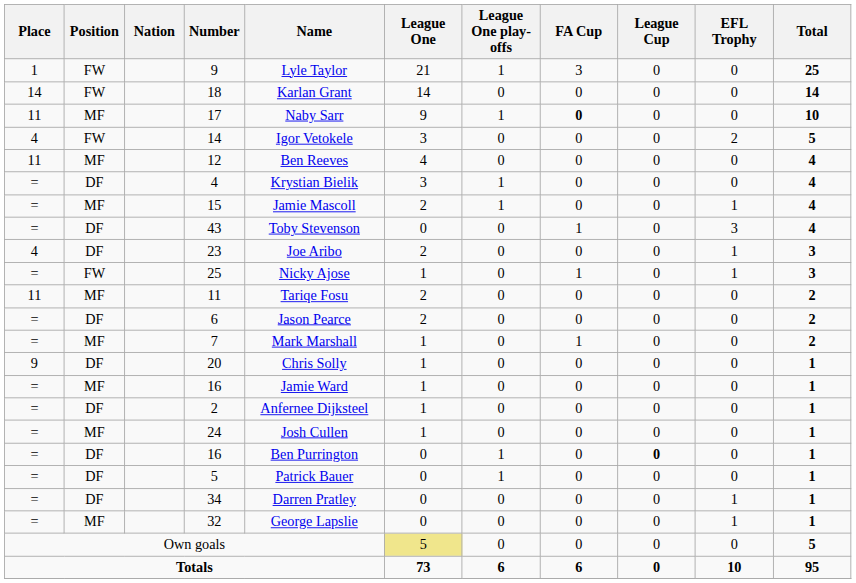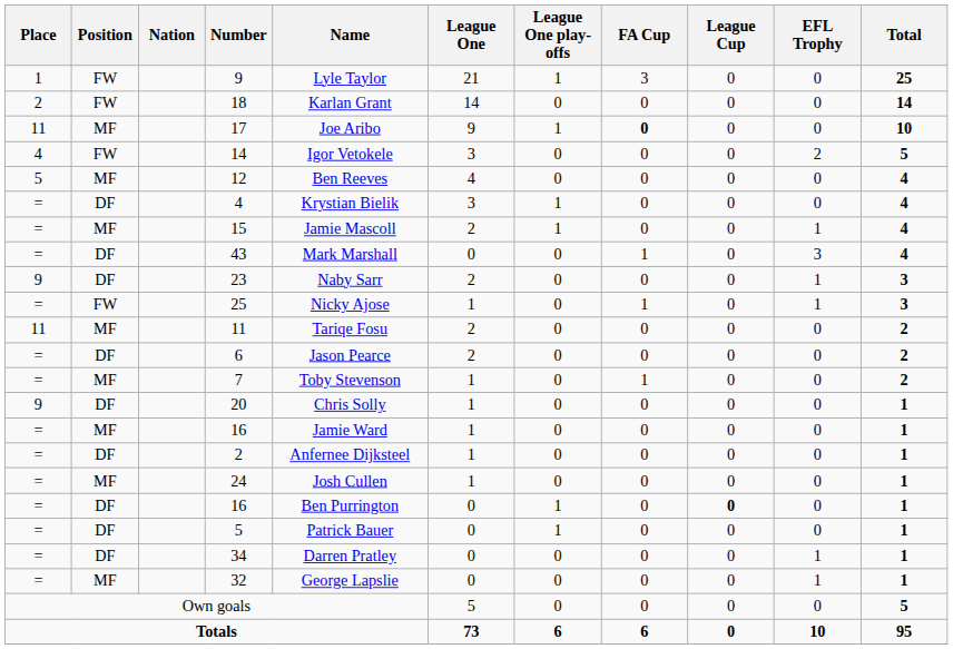 <table class="wikitable" style="font-size: 100%; text-align: center;">
 <tr>
 <th width=60>Place</th>
 <th width=60>Position</th>
 <th width=60>Nation</th>
 <th width=60>Number</th>
 <th width=150>Name</th>
 <th width=80>League One</th>
 <th width=80>League One play-offs</th>
 <th width=80>FA Cup</th>
 <th width=80>League Cup</th>
 <th width=80>EFL Trophy</th>
 <th width=80>Total</th>
 </tr>
 <tr>
 <td>1</td>
 <td>FW</td>
 <td></td>
 <td>9</td>
 <td><a href='#'>Lyle Taylor</a></td>
 <td>21</td>
 <td>1</td>
 <td>3</td>
 <td>0</td>
 <td>0</td>
 <td><strong>25</strong></td>
 </tr>
 <tr>
-<td>14</td>
+<td>2</td>
 <td>FW</td>
 <td></td>
 <td>18</td>
 <td><a href='#'>Karlan Grant</a></td>
 <td>14</td>
 <td>0</td>
 <td>0</td>
 <td>0</td>
 <td>0</td>
 <td><strong>14</strong></td>
 </tr>
 <tr>
 <td>11</td>
 <td>MF</td>
 <td></td>
 <td>17</td>
-<td><a href='#'>Naby Sarr</a></td>
+<td><a href='#'>Joe Aribo</a></td>
 <td>9</td>
 <td>1</td>
 <td><strong>0</strong></td>
 <td>0</td>
 <td>0</td>
 <td><strong>10</strong></td>
 </tr>
 <tr>
 <td>4</td>
 <td>FW</td>
 <td></td>
 <td>14</td>
 <td><a href='#'>Igor Vetokele</a></td>
 <td>3</td>
 <td>0</td>
 <td>0</td>
 <td>0</td>
 <td>2</td>
 <td><strong>5</strong></td>
 </tr>
 <tr>
-<td>11</td>
+<td>5</td>
 <td>MF</td>
 <td></td>
 <td>12</td>
 <td><a href='#'>Ben Reeves</a></td>
 <td>4</td>
 <td>0</td>
 <td>0</td>
 <td>0</td>
 <td>0</td>
 <td><strong>4</strong></td>
 </tr>
 <tr>
 <td>=</td>
 <td>DF</td>
 <td></td>
 <td>4</td>
 <td><a href='#'>Krystian Bielik</a></td>
 <td>3</td>
 <td>1</td>
 <td>0</td>
 <td>0</td>
 <td>0</td>
 <td><strong>4</strong></td>
 </tr>
 <tr>
 <td>=</td>
 <td>MF</td>
 <td></td>
 <td>15</td>
 <td><a href='#'>Jamie Mascoll</a></td>
 <td>2</td>
 <td>1</td>
 <td>0</td>
 <td>0</td>
 <td>1</td>
 <td><strong>4</strong></td>
 </tr>
 <tr>
 <td>=</td>
 <td>DF</td>
 <td></td>
 <td>43</td>
-<td><a href='#'>Toby Stevenson</a></td>
+<td><a href='#'>Mark Marshall</a></td>
 <td>0</td>
 <td>0</td>
 <td>1</td>
 <td>0</td>
 <td>3</td>
 <td><strong>4</strong></td>
 </tr>
 <tr>
-<td>4</td>
+<td>9</td>
 <td>DF</td>
 <td></td>
 <td>23</td>
-<td><a href='#'>Joe Aribo</a></td>
+<td><a href='#'>Naby Sarr</a></td>
 <td>2</td>
 <td>0</td>
 <td>0</td>
 <td>0</td>
 <td>1</td>
 <td><strong>3</strong></td>
 </tr>
 <tr>
 <td>=</td>
 <td>FW</td>
 <td></td>
 <td>25</td>
 <td><a href='#'>Nicky Ajose</a></td>
 <td>1</td>
 <td>0</td>
 <td>1</td>
 <td>0</td>
 <td>1</td>
 <td><strong>3</strong></td>
 </tr>
 <tr>
 <td>11</td>
 <td>MF</td>
 <td></td>
 <td>11</td>
 <td><a href='#'>Tariqe Fosu</a></td>
 <td>2</td>
 <td>0</td>
 <td>0</td>
 <td>0</td>
 <td>0</td>
 <td><strong>2</strong></td>
 </tr>
 <tr>
 <td>=</td>
 <td>DF</td>
 <td></td>
 <td>6</td>
 <td><a href='#'>Jason Pearce</a></td>
 <td>2</td>
 <td>0</td>
 <td>0</td>
 <td>0</td>
 <td>0</td>
 <td><strong>2</strong></td>
 </tr>
 <tr>
 <td>=</td>
 <td>MF</td>
 <td></td>
 <td>7</td>
-<td><a href='#'>Mark Marshall</a></td>
+<td><a href='#'>Toby Stevenson</a></td>
 <td>1</td>
 <td>0</td>
 <td>1</td>
 <td>0</td>
 <td>0</td>
 <td><strong>2</strong></td>
 </tr>
 <tr>
 <td>9</td>
 <td>DF</td>
 <td></td>
 <td>20</td>
 <td><a href='#'>Chris Solly</a></td>
 <td>1</td>
 <td>0</td>
 <td>0</td>
 <td>0</td>
 <td>0</td>
 <td><strong>1</strong></td>
 </tr>
 <tr>
 <td>=</td>
 <td>MF</td>
 <td></td>
 <td>16</td>
 <td><a href='#'>Jamie Ward</a></td>
 <td>1</td>
 <td>0</td>
 <td>0</td>
 <td>0</td>
 <td>0</td>
 <td><strong>1</strong></td>
 </tr>
 <tr>
 <td>=</td>
 <td>DF</td>
 <td></td>
 <td>2</td>
 <td><a href='#'>Anfernee Dijksteel</a></td>
 <td>1</td>
 <td>0</td>
 <td>0</td>
 <td>0</td>
 <td>0</td>
 <td><strong>1</strong></td>
 </tr>
 <tr>
 <td>=</td>
 <td>MF</td>
 <td></td>
 <td>24</td>
 <td><a href='#'>Josh Cullen</a></td>
 <td>1</td>
 <td>0</td>
 <td>0</td>
 <td>0</td>
 <td>0</td>
 <td><strong>1</strong></td>
 </tr>
 <tr>
 <td>=</td>
 <td>DF</td>
 <td></td>
 <td>16</td>
 <td><a href='#'>Ben Purrington</a></td>
 <td>0</td>
 <td>1</td>
 <td>0</td>
 <td><strong>0</strong></td>
 <td>0</td>
 <td><strong>1</strong></td>
 </tr>
 <tr>
 <td>=</td>
 <td>DF</td>
 <td></td>
 <td>5</td>
 <td><a href='#'>Patrick Bauer</a></td>
 <td>0</td>
 <td>1</td>
 <td>0</td>
 <td>0</td>
 <td>0</td>
 <td><strong>1</strong></td>
 </tr>
 <tr>
 <td>=</td>
 <td>DF</td>
 <td></td>
 <td>34</td>
 <td><a href='#'>Darren Pratley</a></td>
 <td>0</td>
 <td>0</td>
 <td>0</td>
 <td>0</td>
 <td>1</td>
 <td><strong>1</strong></td>
 </tr>
 <tr>
 <td>=</td>
 <td>MF</td>
 <td></td>
 <td>32</td>
 <td><a href='#'>George Lapslie</a></td>
 <td>0</td>
 <td>0</td>
 <td>0</td>
 <td>0</td>
 <td>1</td>
 <td><strong>1</strong></td>
 </tr>
 <tr>
 <td colspan="5">Own goals</td>
-<td style="background: khaki;">5</td>
+<td>5</td>
 <td>0</td>
 <td>0</td>
 <td>0</td>
 <td>0</td>
 <td><strong>5</strong></td>
 </tr>
 <tr>
 <td colspan="5"><strong>Totals</strong></td>
 <td><strong>73</strong></td>
 <td><strong>6</strong></td>
 <td><strong>6</strong></td>
 <td><strong>0</strong></td>
 <td><strong>10</strong></td>
 <td><strong>95</strong></td>
 </tr>
 <tr>
 </tr>
 </table>
